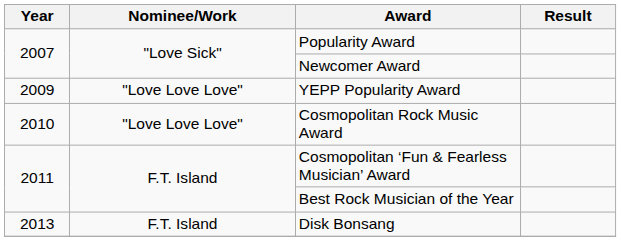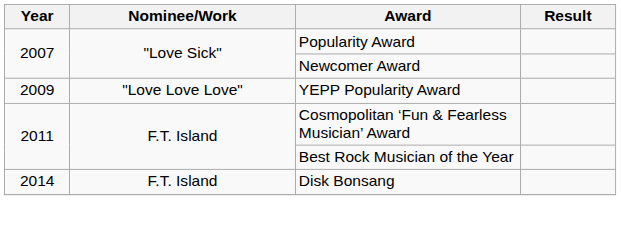 <table class="wikitable">
 <tr>
 <th width="60">Year</th>
 <th width="225">Nominee/Work</th>
 <th width="225">Award</th>
 <th width="90">Result</th>
 </tr>
 <tr>
 <td align="center" rowspan="2">2007</td>
 <td align="center" rowspan="2">"Love Sick"</td>
 <td>Popularity Award</td>
 <td></td>
 </tr>
 <tr>
 <td>Newcomer Award</td>
 <td></td>
 </tr>
 <tr>
 <td align="center">2009</td>
 <td align="center">"Love Love Love"</td>
 <td>YEPP Popularity Award</td>
 <td></td>
 </tr>
 <tr>
-<td align="center">2010</td>
-<td align="center">"Love Love Love"</td>
-<td>Cosmopolitan Rock Music Award</td>
-<td></td>
-</tr>
-<tr>
 <td align="center" rowspan="2">2011</td>
 <td align="center" rowspan="2">F.T. Island</td>
 <td>Cosmopolitan ‘Fun & Fearless Musician’ Award</td>
 <td></td>
 </tr>
 <tr>
 <td>Best Rock Musician of the Year</td>
 <td></td>
 </tr>
 <tr>
-<td align="center">2013</td>
+<td align="center">2014</td>
 <td align="center">F.T. Island</td>
 <td>Disk Bonsang</td>
 <td></td>
 </tr>
 <tr>
 </tr>
 </table>
